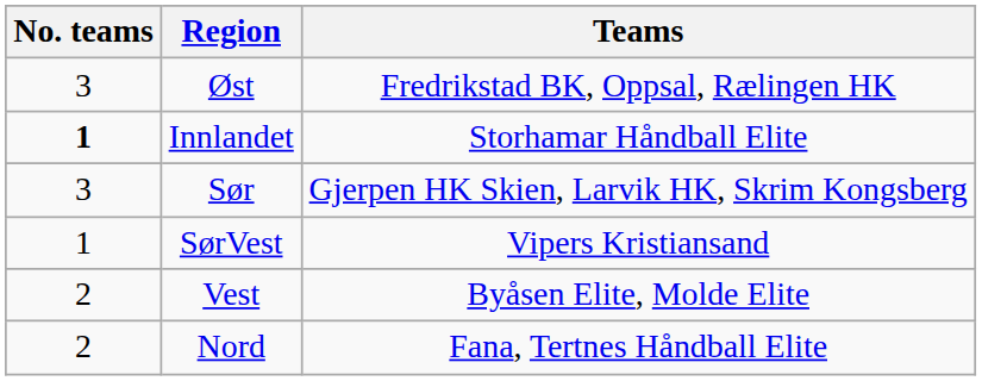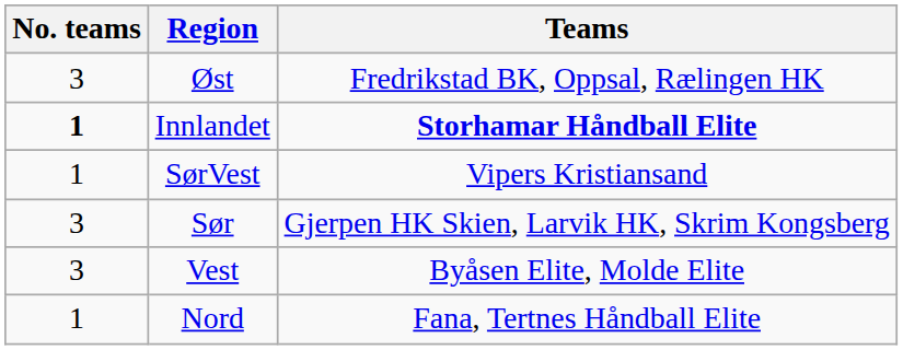 <table class="wikitable" style="text-align:center">
 <tr>
 <th>No. teams</th>
 <th><a href='#'>Region</a></th>
 <th>Teams</th>
 </tr>
 <tr>
 <td rowspan=1>3</td>
 <td><a href='#'>Øst</a></td>
 <td><a href='#'>Fredrikstad BK</a>, <a href='#'>Oppsal</a>, <a href='#'>Rælingen HK</a></td>
 </tr>
 <tr>
 <td rowspan=1><strong>1</strong></td>
 <td><a href='#'>Innlandet</a></td>
-<td><a href='#'>Storhamar Håndball Elite</a></td>
+<td><strong><a href='#'>Storhamar Håndball Elite</a></strong></td>
+</tr>
+<tr>
+<td rowspan=1>1</td>
+<td><a href='#'>SørVest</a></td>
+<td><a href='#'>Vipers Kristiansand</a></td>
 </tr>
 <tr>
 <td rowspan=1>3</td>
 <td><a href='#'>Sør</a></td>
 <td><a href='#'>Gjerpen HK Skien</a>, <a href='#'>Larvik HK</a>, <a href='#'>Skrim Kongsberg</a></td>
 </tr>
 <tr>
-<td rowspan=1>1</td>
-<td><a href='#'>SørVest</a></td>
-<td><a href='#'>Vipers Kristiansand</a></td>
-</tr>
-<tr>
-<td rowspan=1>2</td>
+<td rowspan=1>3</td>
 <td><a href='#'>Vest</a></td>
 <td><a href='#'>Byåsen Elite</a>, <a href='#'>Molde Elite</a></td>
 </tr>
 <tr>
-<td rowspan=1>2</td>
+<td rowspan=1>1</td>
 <td><a href='#'>Nord</a></td>
 <td><a href='#'>Fana</a>, <a href='#'>Tertnes Håndball Elite</a></td>
 </tr>
 </table>
